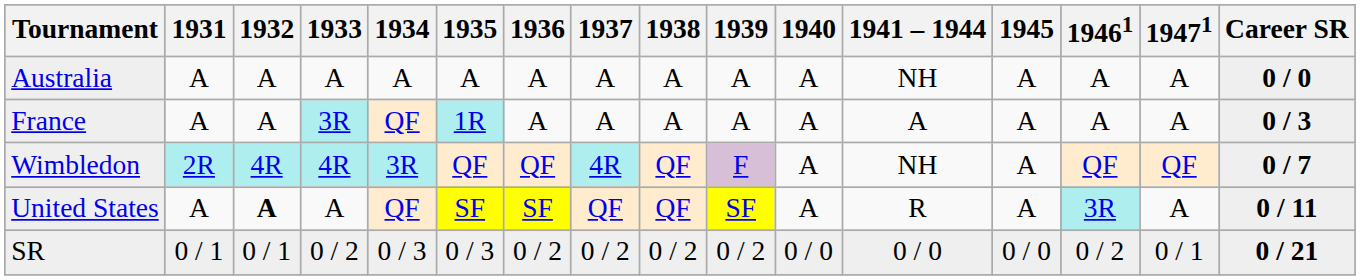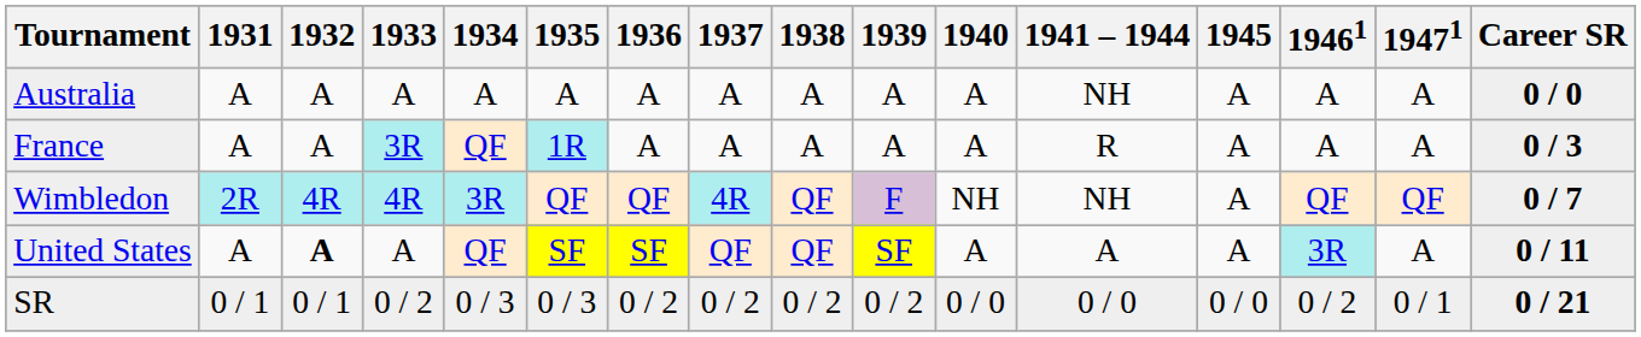 <table class="wikitable">
 <tr>
 <th>Tournament</th>
 <th>1931</th>
 <th>1932</th>
 <th>1933</th>
 <th>1934</th>
 <th>1935</th>
 <th>1936</th>
 <th>1937</th>
 <th>1938</th>
 <th>1939</th>
 <th>1940</th>
 <th>1941 – 1944</th>
 <th>1945</th>
 <th>1946<sup>1</sup></th>
 <th>1947<sup>1</sup></th>
 <th>Career SR</th>
 </tr>
 <tr>
 <td style="background:#EFEFEF;"><a href='#'>Australia</a></td>
 <td align="center">A</td>
 <td align="center">A</td>
 <td align="center">A</td>
 <td align="center">A</td>
 <td align="center">A</td>
 <td align="center">A</td>
 <td align="center">A</td>
 <td align="center">A</td>
 <td align="center">A</td>
 <td align="center">A</td>
 <td align="center">NH</td>
 <td align="center">A</td>
 <td align="center">A</td>
 <td align="center">A</td>
 <td align="center" style="background:#EFEFEF;"><strong>0 / 0</strong></td>
 </tr>
 <tr>
 <td style="background:#EFEFEF;"><a href='#'>France</a></td>
 <td align="center">A</td>
 <td align="center">A</td>
 <td align="center" style="background:#afeeee;"><a href='#'>3R</a></td>
 <td align="center" style="background:#ffebcd;"><a href='#'>QF</a></td>
 <td align="center" style="background:#afeeee;"><a href='#'>1R</a></td>
 <td align="center">A</td>
 <td align="center">A</td>
 <td align="center">A</td>
 <td align="center">A</td>
 <td align="center">A</td>
-<td align="center">A</td>
+<td align="center">R</td>
 <td align="center">A</td>
 <td align="center">A</td>
 <td align="center">A</td>
 <td align="center" style="background:#EFEFEF;"><strong>0 / 3</strong></td>
 </tr>
 <tr>
 <td style="background:#EFEFEF;"><a href='#'>Wimbledon</a></td>
 <td align="center" style="background:#afeeee;"><a href='#'>2R</a></td>
 <td align="center" style="background:#afeeee;"><a href='#'>4R</a></td>
 <td align="center" style="background:#afeeee;"><a href='#'>4R</a></td>
 <td align="center" style="background:#afeeee;"><a href='#'>3R</a></td>
 <td align="center" style="background:#ffebcd;"><a href='#'>QF</a></td>
 <td align="center" style="background:#ffebcd;"><a href='#'>QF</a></td>
 <td align="center" style="background:#afeeee;"><a href='#'>4R</a></td>
 <td align="center" style="background:#ffebcd;"><a href='#'>QF</a></td>
 <td align="center" style="background:#D8BFD8;"><a href='#'>F</a></td>
-<td align="center">A</td>
+<td align="center">NH</td>
 <td align="center">NH</td>
 <td align="center">A</td>
 <td align="center" style="background:#ffebcd;"><a href='#'>QF</a></td>
 <td align="center" style="background:#ffebcd;"><a href='#'>QF</a></td>
 <td align="center" style="background:#EFEFEF;"><strong>0 / 7</strong></td>
 </tr>
 <tr>
 <td style="background:#EFEFEF;"><a href='#'>United States</a></td>
 <td align="center">A</td>
 <td align="center"><strong>A</strong></td>
 <td align="center">A</td>
 <td align="center" style="background:#ffebcd;"><a href='#'>QF</a></td>
 <td align="center" style="background:yellow;"><a href='#'>SF</a></td>
 <td align="center" style="background:yellow;"><a href='#'>SF</a></td>
 <td align="center" style="background:#ffebcd;"><a href='#'>QF</a></td>
 <td align="center" style="background:#ffebcd;"><a href='#'>QF</a></td>
 <td align="center" style="background:yellow;"><a href='#'>SF</a></td>
 <td align="center">A</td>
-<td align="center">R</td>
+<td align="center">A</td>
 <td align="center">A</td>
 <td align="center" style="background:#afeeee;"><a href='#'>3R</a></td>
 <td align="center">A</td>
 <td align="center" style="background:#EFEFEF;"><strong>0 / 11</strong></td>
 </tr>
 <tr>
 <td style="background:#EFEFEF;">SR</td>
 <td align="center" style="background:#EFEFEF;">0 / 1</td>
 <td align="center" style="background:#EFEFEF;">0 / 1</td>
 <td align="center" style="background:#EFEFEF;">0 / 2</td>
 <td align="center" style="background:#EFEFEF;">0 / 3</td>
 <td align="center" style="background:#EFEFEF;">0 / 3</td>
 <td align="center" style="background:#EFEFEF;">0 / 2</td>
 <td align="center" style="background:#EFEFEF;">0 / 2</td>
 <td align="center" style="background:#EFEFEF;">0 / 2</td>
 <td align="center" style="background:#EFEFEF;">0 / 2</td>
 <td align="center" style="background:#EFEFEF;">0 / 0</td>
 <td align="center" style="background:#EFEFEF;">0 / 0</td>
 <td align="center" style="background:#EFEFEF;">0 / 0</td>
 <td align="center" style="background:#EFEFEF;">0 / 2</td>
 <td align="center" style="background:#EFEFEF;">0 / 1</td>
 <td align="center" style="background:#EFEFEF;"><strong>0 / 21</strong></td>
 </tr>
 </table>
